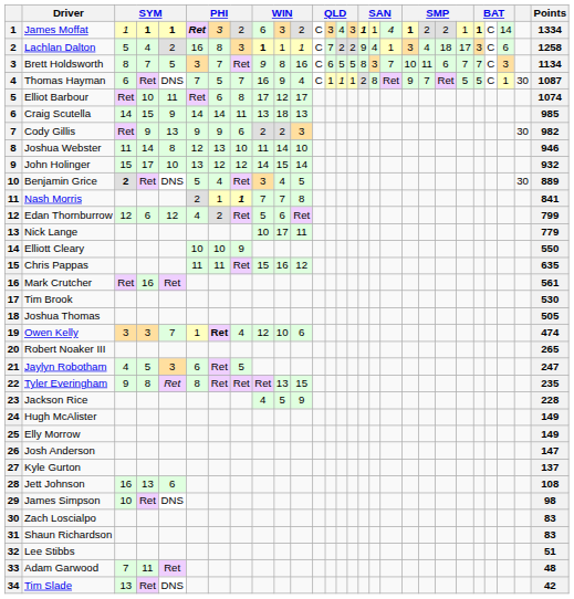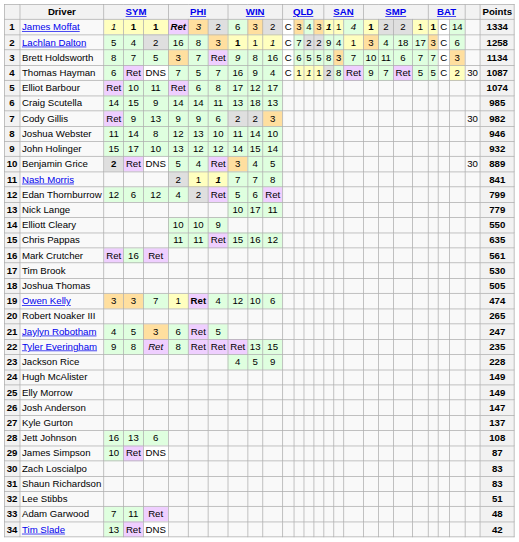 <table class="wikitable" style="font-size: 85%; text-align:center">
 <tr>
 <th style="vertical-align:middle"></th>
 <th style="vertical-align:middle;background">Driver</th>
 <th colspan="3"><a href='#'>SYM</a><br></th>
 <th colspan="3"><a href='#'>PHI</a><br></th>
 <th colspan="3"><a href='#'>WIN</a><br></th>
 <th colspan="4"><a href='#'>QLD</a><br></th>
 <th colspan="3"><a href='#'>SAN</a><br></th>
 <th colspan="4"><a href='#'>SMP</a><br></th>
 <th colspan="3"><a href='#'>BAT</a><br></th>
 <th style="vertical-align:middle"></th>
 <th style="vertical-align:middle">Points</th>
 </tr>
 <tr>
 <th>1</th>
 <td align="left"> <a href='#'>James Moffat</a></td>
 <td style="background:#ffffbf;"><em>1</em></td>
 <td style="background:#ffffbf;"><strong>1</strong></td>
 <td style="background:#ffffbf;"><strong>1</strong></td>
 <td style="background:#efcfff;"><strong><em>Ret</em></strong></td>
 <td style="background:#ffdf9f;"><em>3</em></td>
 <td style="background:#dfdfdf;">2</td>
 <td style="background:#dfffdf;">6</td>
 <td style="background:#ffdf9f;">3</td>
 <td style="background:#dfdfdf;">2</td>
 <td style="background:#ffffff;">C</td>
 <td style="background:#ffdf9f;">3</td>
 <td style="background:#dfffdf;">4</td>
 <td style="background:#ffdf9f;">3</td>
 <td style="background:#ffffbf;"><strong><em>1</em></strong></td>
 <td style="background:#ffffbf;">1</td>
 <td style="background:#dfffdf;"><em>4</em></td>
 <td style="background:#ffffbf;"><strong>1</strong></td>
 <td style="background:#dfdfdf;">2</td>
 <td style="background:#dfdfdf;">2</td>
 <td style="background:#ffffbf;">1</td>
 <td style="background:#ffffbf;"><strong>1</strong></td>
 <td style="background:#ffffff;">C</td>
 <td style="background:#dfffdf;">14</td>
 <td></td>
 <th>1334</th>
 </tr>
 <tr>
 <th>2</th>
 <td align="left"> <a href='#'>Lachlan Dalton</a></td>
 <td style="background:#dfffdf;">5</td>
 <td style="background:#dfffdf;">4</td>
 <td style="background:#dfdfdf;">2</td>
 <td style="background:#dfffdf;">16</td>
 <td style="background:#dfffdf;">8</td>
 <td style="background:#ffdf9f;">3</td>
 <td style="background:#ffffbf;"><strong>1</strong></td>
 <td style="background:#ffffbf;">1</td>
 <td style="background:#ffffbf;"><em>1</em></td>
 <td style="background:#ffffff;">C</td>
 <td style="background:#dfffdf;">7</td>
 <td style="background:#dfdfdf;">2</td>
 <td style="background:#dfdfdf;">2</td>
 <td style="background:#dfffdf;">9</td>
 <td style="background:#dfffdf;">4</td>
 <td style="background:#ffffbf;">1</td>
 <td style="background:#ffdf9f;">3</td>
 <td style="background:#dfffdf;">4</td>
 <td style="background:#dfffdf;">18</td>
 <td style="background:#dfffdf;">17</td>
 <td style="background:#ffdf9f;">3</td>
 <td style="background:#ffffff;">C</td>
 <td style="background:#dfffdf;">6</td>
 <td></td>
 <th>1258</th>
 </tr>
 <tr>
 <th>3</th>
 <td align="left"> Brett Holdsworth</td>
 <td style="background:#dfffdf;">8</td>
 <td style="background:#dfffdf;">7</td>
 <td style="background:#dfffdf;">5</td>
 <td style="background:#ffdf9f;">3</td>
 <td style="background:#dfffdf;">7</td>
 <td style="background:#efcfff;">Ret</td>
 <td style="background:#dfffdf;"><em>9</em></td>
 <td style="background:#dfffdf;">8</td>
 <td style="background:#dfffdf;">16</td>
 <td style="background:#ffffff;">C</td>
 <td style="background:#dfffdf;">6</td>
 <td style="background:#dfffdf;">5</td>
 <td style="background:#dfffdf;">5</td>
 <td style="background:#dfffdf;">8</td>
 <td style="background:#ffdf9f;">3</td>
 <td style="background:#dfffdf;">7</td>
 <td style="background:#dfffdf;">10</td>
 <td style="background:#dfffdf;">11</td>
 <td style="background:#dfffdf;">6</td>
 <td style="background:#dfffdf;">7</td>
 <td style="background:#dfffdf;">7</td>
 <td style="background:#ffffff;">C</td>
 <td style="background:#ffdf9f;">3</td>
 <td></td>
 <th>1134</th>
 </tr>
 <tr>
 <th>4</th>
 <td align="left"> Thomas Hayman</td>
 <td style="background:#dfffdf;">6</td>
 <td style="background:#efcfff;">Ret</td>
 <td style="background:#ffffff;">DNS</td>
 <td style="background:#dfffdf;">7</td>
 <td style="background:#dfffdf;">5</td>
 <td style="background:#dfffdf;">7</td>
 <td style="background:#dfffdf;">16</td>
 <td style="background:#dfffdf;">9</td>
 <td style="background:#dfffdf;">4</td>
 <td style="background:#ffffff;">C</td>
 <td style="background:#ffffbf;">1</td>
 <td style="background:#ffffbf;"><em>1</em></td>
 <td style="background:#ffffbf;">1</td>
 <td style="background:#dfdfdf;">2</td>
 <td style="background:#dfffdf;">8</td>
 <td style="background:#efcfff;">Ret</td>
 <td style="background:#dfffdf;">9</td>
 <td style="background:#dfffdf;">7</td>
 <td style="background:#efcfff;">Ret</td>
 <td style="background:#dfffdf;">5</td>
 <td style="background:#dfffdf;">5</td>
 <td style="background:#ffffff;">C</td>
-<td style="background:#ffffbf;">1</td>
+<td style="background:#ffffbf;">2</td>
 <td>30</td>
 <th>1087</th>
 </tr>
 <tr>
 <th>5</th>
 <td align="left"> Elliot Barbour</td>
 <td style="background:#efcfff;">Ret</td>
 <td style="background:#dfffdf;">10</td>
 <td style="background:#dfffdf;">11</td>
 <td style="background:#efcfff;">Ret</td>
 <td style="background:#dfffdf;">6</td>
 <td style="background:#dfffdf;">8</td>
 <td style="background:#dfffdf;">17</td>
 <td style="background:#dfffdf;">12</td>
 <td style="background:#dfffdf;">17</td>
 <td style="background:#;"></td>
 <td style="background:#;"></td>
 <td style="background:#;"></td>
 <td style="background:#;"></td>
 <td style="background:#;"></td>
 <td style="background:#;"></td>
 <td style="background:#;"></td>
 <td style="background:#;"></td>
 <td style="background:#;"></td>
 <td style="background:#;"></td>
 <td style="background:#;"></td>
 <td style="background:#;"></td>
 <td style="background:#;"></td>
 <td style="background:#;"></td>
 <td></td>
 <th>1074</th>
 </tr>
 <tr>
 <th>6</th>
 <td align="left"> Craig Scutella</td>
 <td style="background:#dfffdf;">14</td>
 <td style="background:#dfffdf;">15</td>
 <td style="background:#dfffdf;">9</td>
 <td style="background:#dfffdf;">14</td>
 <td style="background:#dfffdf;">14</td>
 <td style="background:#dfffdf;">11</td>
 <td style="background:#dfffdf;">13</td>
 <td style="background:#dfffdf;">18</td>
 <td style="background:#dfffdf;">13</td>
 <td style="background:#;"></td>
 <td style="background:#;"></td>
 <td style="background:#;"></td>
 <td style="background:#;"></td>
 <td style="background:#;"></td>
 <td style="background:#;"></td>
 <td style="background:#;"></td>
 <td style="background:#;"></td>
 <td style="background:#;"></td>
 <td style="background:#;"></td>
 <td style="background:#;"></td>
 <td style="background:#;"></td>
 <td style="background:#;"></td>
 <td style="background:#;"></td>
 <td></td>
 <th>985</th>
 </tr>
 <tr>
 <th>7</th>
 <td align="left"> Cody Gillis</td>
 <td style="background:#efcfff;">Ret</td>
 <td style="background:#dfffdf;">9</td>
 <td style="background:#dfffdf;">13</td>
 <td style="background:#dfffdf;">9</td>
 <td style="background:#dfffdf;">9</td>
 <td style="background:#dfffdf;">6</td>
 <td style="background:#dfdfdf;">2</td>
 <td style="background:#dfdfdf;">2</td>
 <td style="background:#ffdf9f;">3</td>
 <td style="background:#;"></td>
 <td style="background:#;"></td>
 <td style="background:#;"></td>
 <td style="background:#;"></td>
 <td style="background:#;"></td>
 <td style="background:#;"></td>
 <td style="background:#;"></td>
 <td style="background:#;"></td>
 <td style="background:#;"></td>
 <td style="background:#;"></td>
 <td style="background:#;"></td>
 <td style="background:#;"></td>
 <td style="background:#;"></td>
 <td style="background:#;"></td>
 <td>30</td>
 <th>982</th>
 </tr>
 <tr>
 <th>8</th>
 <td align="left"> Joshua Webster</td>
 <td style="background:#dfffdf;">11</td>
 <td style="background:#dfffdf;">14</td>
 <td style="background:#dfffdf;">8</td>
 <td style="background:#dfffdf;">12</td>
 <td style="background:#dfffdf;">13</td>
 <td style="background:#dfffdf;">10</td>
 <td style="background:#dfffdf;">11</td>
 <td style="background:#dfffdf;">14</td>
 <td style="background:#dfffdf;">10</td>
 <td style="background:#;"></td>
 <td style="background:#;"></td>
 <td style="background:#;"></td>
 <td style="background:#;"></td>
 <td style="background:#;"></td>
 <td style="background:#;"></td>
 <td style="background:#;"></td>
 <td style="background:#;"></td>
 <td style="background:#;"></td>
 <td style="background:#;"></td>
 <td style="background:#;"></td>
 <td style="background:#;"></td>
 <td style="background:#;"></td>
 <td style="background:#;"></td>
 <td></td>
 <th>946</th>
 </tr>
 <tr>
 <th>9</th>
 <td align="left"> John Holinger</td>
 <td style="background:#dfffdf;">15</td>
 <td style="background:#dfffdf;">17</td>
 <td style="background:#dfffdf;">10</td>
 <td style="background:#dfffdf;">13</td>
 <td style="background:#dfffdf;">12</td>
 <td style="background:#dfffdf;">12</td>
 <td style="background:#dfffdf;">14</td>
 <td style="background:#dfffdf;">15</td>
 <td style="background:#dfffdf;">14</td>
 <td style="background:#;"></td>
 <td style="background:#;"></td>
 <td style="background:#;"></td>
 <td style="background:#;"></td>
 <td style="background:#;"></td>
 <td style="background:#;"></td>
 <td style="background:#;"></td>
 <td style="background:#;"></td>
 <td style="background:#;"></td>
 <td style="background:#;"></td>
 <td style="background:#;"></td>
 <td style="background:#;"></td>
 <td style="background:#;"></td>
 <td style="background:#;"></td>
 <td></td>
 <th>932</th>
 </tr>
 <tr>
 <th>10</th>
 <td align="left"> Benjamin Grice</td>
 <td style="background:#dfdfdf;"><strong>2</strong></td>
 <td style="background:#efcfff;">Ret</td>
 <td style="background:#ffffff;">DNS</td>
 <td style="background:#dfffdf;">5</td>
 <td style="background:#dfffdf;">4</td>
 <td style="background:#efcfff;">Ret</td>
 <td style="background:#ffdf9f;">3</td>
 <td style="background:#dfffdf;">4</td>
 <td style="background:#dfffdf;">5</td>
 <td style="background:#;"></td>
 <td style="background:#;"></td>
 <td style="background:#;"></td>
 <td style="background:#;"></td>
 <td style="background:#;"></td>
 <td style="background:#;"></td>
 <td style="background:#;"></td>
 <td style="background:#;"></td>
 <td style="background:#;"></td>
 <td style="background:#;"></td>
 <td style="background:#;"></td>
 <td style="background:#;"></td>
 <td style="background:#;"></td>
 <td style="background:#;"></td>
 <td>30</td>
 <th>889</th>
 </tr>
 <tr>
 <th>11</th>
 <td align="left"> <a href='#'>Nash Morris</a></td>
 <td></td>
 <td></td>
 <td></td>
 <td style="background:#dfdfdf;">2</td>
 <td style="background:#ffffbf;">1</td>
 <td style="background:#ffffbf;"><strong><em>1</em></strong></td>
 <td style="background:#dfffdf;">7</td>
 <td style="background:#dfffdf;">7</td>
 <td style="background:#dfffdf;">8</td>
 <td></td>
 <td></td>
 <td></td>
 <td></td>
 <td></td>
 <td></td>
 <td></td>
 <td></td>
 <td></td>
 <td></td>
 <td></td>
 <td></td>
 <td></td>
 <td></td>
 <td></td>
 <th>841</th>
 </tr>
 <tr>
 <th>12</th>
 <td align="left"> Edan Thornburrow</td>
 <td style="background:#dfffdf;">12</td>
 <td style="background:#dfffdf;">6</td>
 <td style="background:#dfffdf;">12</td>
 <td style="background:#dfffdf;">4</td>
 <td style="background:#dfdfdf;">2</td>
 <td style="background:#efcfff;">Ret</td>
 <td style="background:#dfffdf;">5</td>
 <td style="background:#dfffdf;">6</td>
 <td style="background:#efcfff;">Ret</td>
 <td></td>
 <td></td>
 <td></td>
 <td></td>
 <td></td>
 <td></td>
 <td></td>
 <td></td>
 <td></td>
 <td></td>
 <td></td>
 <td></td>
 <td></td>
 <td></td>
 <td></td>
 <th>799</th>
 </tr>
 <tr>
 <th>13</th>
 <td align="left"> Nick Lange</td>
 <td></td>
 <td></td>
 <td></td>
 <td></td>
 <td></td>
 <td></td>
 <td style="background:#dfffdf;">10</td>
 <td style="background:#dfffdf;">17</td>
 <td style="background:#dfffdf;">11</td>
 <td></td>
 <td></td>
 <td></td>
 <td></td>
 <td></td>
 <td></td>
 <td></td>
 <td></td>
 <td></td>
 <td></td>
 <td></td>
 <td></td>
 <td></td>
 <td></td>
 <td></td>
 <th>779</th>
 </tr>
 <tr>
 <th>14</th>
 <td align="left"> Elliott Cleary</td>
 <td></td>
 <td></td>
 <td></td>
 <td style="background:#dfffdf;">10</td>
 <td style="background:#dfffdf;">10</td>
 <td style="background:#dfffdf;">9</td>
 <td></td>
 <td></td>
 <td></td>
 <td></td>
 <td></td>
 <td></td>
 <td></td>
 <td></td>
 <td></td>
 <td></td>
 <td></td>
 <td></td>
 <td></td>
 <td></td>
 <td></td>
 <td></td>
 <td></td>
 <td></td>
 <th>550</th>
 </tr>
 <tr>
 <th>15</th>
 <td align="left"> Chris Pappas</td>
 <td></td>
 <td></td>
 <td></td>
 <td style="background:#dfffdf;">11</td>
 <td style="background:#dfffdf;">11</td>
 <td style="background:#efcfff;">Ret</td>
 <td style="background:#dfffdf;">15</td>
 <td style="background:#dfffdf;">16</td>
 <td style="background:#dfffdf;">12</td>
 <td></td>
 <td></td>
 <td></td>
 <td></td>
 <td></td>
 <td></td>
 <td></td>
 <td></td>
 <td></td>
 <td></td>
 <td></td>
 <td></td>
 <td></td>
 <td></td>
 <td></td>
 <th>635</th>
 </tr>
 <tr>
 <th>16</th>
 <td align="left"> Mark Crutcher</td>
 <td style="background:#efcfff;">Ret</td>
 <td style="background:#dfffdf;">16</td>
 <td style="background:#efcfff;">Ret</td>
 <td></td>
 <td></td>
 <td></td>
 <td></td>
 <td></td>
 <td></td>
 <td></td>
 <td></td>
 <td></td>
 <td></td>
 <td></td>
 <td></td>
 <td></td>
 <td></td>
 <td></td>
 <td></td>
 <td></td>
 <td></td>
 <td></td>
 <td></td>
 <td></td>
 <th>561</th>
 </tr>
 <tr>
 <th>17</th>
 <td align="left"> Tim Brook</td>
 <td></td>
 <td></td>
 <td></td>
 <td></td>
 <td></td>
 <td></td>
 <td></td>
 <td></td>
 <td></td>
 <td></td>
 <td></td>
 <td></td>
 <td></td>
 <td></td>
 <td></td>
 <td></td>
 <td></td>
 <td></td>
 <td></td>
 <td></td>
 <td></td>
 <td></td>
 <td></td>
 <td></td>
 <th>530</th>
 </tr>
 <tr>
 <th>18</th>
 <td align="left"> Joshua Thomas</td>
 <td></td>
 <td></td>
 <td></td>
 <td></td>
 <td></td>
 <td></td>
 <td></td>
 <td></td>
 <td></td>
 <td></td>
 <td></td>
 <td></td>
 <td></td>
 <td></td>
 <td></td>
 <td></td>
 <td></td>
 <td></td>
 <td></td>
 <td></td>
 <td></td>
 <td></td>
 <td></td>
 <td></td>
 <th>505</th>
 </tr>
 <tr>
 <th>19</th>
 <td align="left"> <a href='#'>Owen Kelly</a></td>
 <td style="background:#ffdf9f;">3</td>
 <td style="background:#ffdf9f;">3</td>
 <td style="background:#dfffdf;">7</td>
 <td style="background:#ffffbf;">1</td>
 <td style="background:#efcfff;"><strong>Ret</strong></td>
 <td style="background:#dfffdf;">4</td>
 <td style="background:#dfffdf;">12</td>
 <td style="background:#dfffdf;">10</td>
 <td style="background:#dfffdf;">6</td>
 <td></td>
 <td></td>
 <td></td>
 <td></td>
 <td></td>
 <td></td>
 <td></td>
 <td></td>
 <td></td>
 <td></td>
 <td></td>
 <td></td>
 <td></td>
 <td></td>
 <td></td>
 <th>474</th>
 </tr>
 <tr>
 <th>20</th>
 <td align="left"> Robert Noaker III</td>
 <td></td>
 <td></td>
 <td></td>
 <td></td>
 <td></td>
 <td></td>
 <td></td>
 <td></td>
 <td></td>
 <td></td>
 <td></td>
 <td></td>
 <td></td>
 <td></td>
 <td></td>
 <td></td>
 <td></td>
 <td></td>
 <td></td>
 <td></td>
 <td></td>
 <td></td>
 <td></td>
 <td></td>
 <th>265</th>
 </tr>
 <tr>
 <th>21</th>
 <td align="left"> <a href='#'>Jaylyn Robotham</a></td>
 <td style="background:#dfffdf;">4</td>
 <td style="background:#dfffdf;">5</td>
 <td style="background:#ffdf9f;">3</td>
 <td style="background:#dfffdf;">6</td>
 <td style="background:#efcfff;">Ret</td>
 <td style="background:#dfffdf;">5</td>
 <td></td>
 <td></td>
 <td></td>
 <td></td>
 <td></td>
 <td></td>
 <td></td>
 <td></td>
 <td></td>
 <td></td>
 <td></td>
 <td></td>
 <td></td>
 <td></td>
 <td></td>
 <td></td>
 <td></td>
 <td></td>
 <th>247</th>
 </tr>
 <tr>
 <th>22</th>
 <td align="left"> <a href='#'>Tyler Everingham</a></td>
 <td style="background:#dfffdf;">9</td>
 <td style="background:#dfffdf;">8</td>
 <td style="background:#efcfff;"><em>Ret</em></td>
 <td style="background:#dfffdf;">8</td>
 <td style="background:#efcfff;">Ret</td>
 <td style="background:#efcfff;">Ret</td>
 <td style="background:#efcfff;">Ret</td>
 <td style="background:#dfffdf;">13</td>
 <td style="background:#dfffdf;">15</td>
 <td></td>
 <td></td>
 <td></td>
 <td></td>
 <td></td>
 <td></td>
 <td></td>
 <td></td>
 <td></td>
 <td></td>
 <td></td>
 <td></td>
 <td></td>
 <td></td>
 <td></td>
 <th>235</th>
 </tr>
 <tr>
 <th>23</th>
 <td align="left"> Jackson Rice</td>
 <td></td>
 <td></td>
 <td></td>
 <td></td>
 <td></td>
 <td></td>
 <td style="background:#dfffdf;">4</td>
 <td style="background:#dfffdf;">5</td>
 <td style="background:#dfffdf;">9</td>
 <td></td>
 <td></td>
 <td></td>
 <td></td>
 <td></td>
 <td></td>
 <td></td>
 <td></td>
 <td></td>
 <td></td>
 <td></td>
 <td></td>
 <td></td>
 <td></td>
 <td></td>
 <th>228</th>
 </tr>
 <tr>
 <th>24</th>
 <td align="left"> Hugh McAlister</td>
 <td style="background:#;"></td>
 <td style="background:#;"></td>
 <td style="background:#;"></td>
 <td></td>
 <td></td>
 <td></td>
 <td></td>
 <td></td>
 <td></td>
 <td></td>
 <td></td>
 <td></td>
 <td></td>
 <td></td>
 <td></td>
 <td></td>
 <td></td>
 <td></td>
 <td></td>
 <td></td>
 <td></td>
 <td></td>
 <td></td>
 <td></td>
 <th>149</th>
 </tr>
 <tr>
 <th>25</th>
 <td align="left"> Elly Morrow</td>
 <td></td>
 <td></td>
 <td></td>
 <td></td>
 <td></td>
 <td></td>
 <td></td>
 <td></td>
 <td></td>
 <td></td>
 <td></td>
 <td></td>
 <td></td>
 <td></td>
 <td></td>
 <td></td>
 <td></td>
 <td></td>
 <td></td>
 <td></td>
 <td></td>
 <td></td>
 <td></td>
 <td></td>
 <th>149</th>
 </tr>
 <tr>
 <th>26</th>
 <td align="left"> Josh Anderson</td>
 <td style="background:#;"></td>
 <td style="background:#;"></td>
 <td style="background:#;"></td>
 <td></td>
 <td></td>
 <td></td>
 <td></td>
 <td></td>
 <td></td>
 <td></td>
 <td></td>
 <td></td>
 <td></td>
 <td></td>
 <td></td>
 <td></td>
 <td></td>
 <td></td>
 <td></td>
 <td></td>
 <td></td>
 <td></td>
 <td></td>
 <td></td>
 <th>147</th>
 </tr>
 <tr>
 <th>27</th>
 <td align="left"> Kyle Gurton</td>
 <td style="background:#;"></td>
 <td style="background:#;"></td>
 <td style="background:#;"></td>
 <td></td>
 <td></td>
 <td></td>
 <td></td>
 <td></td>
 <td></td>
 <td></td>
 <td></td>
 <td></td>
 <td></td>
 <td></td>
 <td></td>
 <td></td>
 <td></td>
 <td></td>
 <td></td>
 <td></td>
 <td></td>
 <td></td>
 <td></td>
 <td></td>
 <th>137</th>
 </tr>
 <tr>
 <th>28</th>
 <td align="left"> Jett Johnson</td>
 <td style="background:#dfffdf;">16</td>
 <td style="background:#dfffdf;">13</td>
 <td style="background:#dfffdf;">6</td>
 <td></td>
 <td></td>
 <td></td>
 <td></td>
 <td></td>
 <td></td>
 <td></td>
 <td></td>
 <td></td>
 <td></td>
 <td></td>
 <td></td>
 <td></td>
 <td></td>
 <td></td>
 <td></td>
 <td></td>
 <td></td>
 <td></td>
 <td></td>
 <td></td>
 <th>108</th>
 </tr>
 <tr>
 <th>29</th>
 <td align="left"> James Simpson</td>
 <td style="background:#dfffdf;">10</td>
 <td style="background:#efcfff;">Ret</td>
 <td style="background:#ffffff;">DNS</td>
 <td></td>
 <td></td>
 <td></td>
 <td></td>
 <td></td>
 <td></td>
 <td></td>
 <td></td>
 <td></td>
 <td></td>
 <td></td>
 <td></td>
 <td></td>
 <td></td>
 <td></td>
 <td></td>
 <td></td>
 <td></td>
 <td></td>
 <td></td>
 <td></td>
-<th>98</th>
+<th>87</th>
 </tr>
 <tr>
 <th>30</th>
 <td align="left"> Zach Loscialpo</td>
 <td></td>
 <td></td>
 <td></td>
 <td></td>
 <td></td>
 <td></td>
 <td></td>
 <td></td>
 <td></td>
 <td></td>
 <td></td>
 <td></td>
 <td></td>
 <td></td>
 <td></td>
 <td></td>
 <td></td>
 <td></td>
 <td></td>
 <td></td>
 <td></td>
 <td></td>
 <td></td>
 <td></td>
 <th>83</th>
 </tr>
 <tr>
 <th>31</th>
 <td align="left"> Shaun Richardson</td>
 <td></td>
 <td></td>
 <td></td>
 <td></td>
 <td></td>
 <td></td>
 <td></td>
 <td></td>
 <td></td>
 <td></td>
 <td></td>
 <td></td>
 <td></td>
 <td></td>
 <td></td>
 <td></td>
 <td></td>
 <td></td>
 <td></td>
 <td></td>
 <td></td>
 <td></td>
 <td></td>
 <td></td>
 <th>83</th>
 </tr>
 <tr>
 <th>32</th>
 <td align="left"> Lee Stibbs</td>
 <td></td>
 <td></td>
 <td></td>
 <td></td>
 <td></td>
 <td></td>
 <td></td>
 <td></td>
 <td></td>
 <td></td>
 <td></td>
 <td></td>
 <td></td>
 <td></td>
 <td></td>
 <td></td>
 <td></td>
 <td></td>
 <td></td>
 <td></td>
 <td></td>
 <td></td>
 <td></td>
 <td></td>
 <th>51</th>
 </tr>
 <tr>
 <th>33</th>
 <td align="left"> Adam Garwood</td>
 <td style="background:#dfffdf;">7</td>
 <td style="background:#dfffdf;">11</td>
 <td style="background:#efcfff;">Ret</td>
 <td></td>
 <td></td>
 <td></td>
 <td></td>
 <td></td>
 <td></td>
 <td></td>
 <td></td>
 <td></td>
 <td></td>
 <td></td>
 <td></td>
 <td></td>
 <td></td>
 <td></td>
 <td></td>
 <td></td>
 <td></td>
 <td></td>
 <td style="background:#;"></td>
 <td></td>
 <th>48</th>
 </tr>
 <tr>
 <th>34</th>
 <td align="left"> <a href='#'>Tim Slade</a></td>
 <td style="background:#dfffdf;">13</td>
 <td style="background:#efcfff;">Ret</td>
 <td style="background:#ffffff;">DNS</td>
 <td style="background:#;"></td>
 <td style="background:#;"></td>
 <td style="background:#;"></td>
 <td style="background:#;"></td>
 <td style="background:#;"></td>
 <td style="background:#;"></td>
 <td style="background:#;"></td>
 <td style="background:#;"></td>
 <td style="background:#;"></td>
 <td style="background:#;"></td>
 <td style="background:#;"></td>
 <td style="background:#;"></td>
 <td style="background:#;"></td>
 <td style="background:#;"></td>
 <td style="background:#;"></td>
 <td style="background:#;"></td>
 <td style="background:#;"></td>
 <td style="background:#;"></td>
 <td style="background:#;"></td>
 <td style="background:#;"></td>
 <td></td>
 <th>42</th>
 </tr>
 </table>
